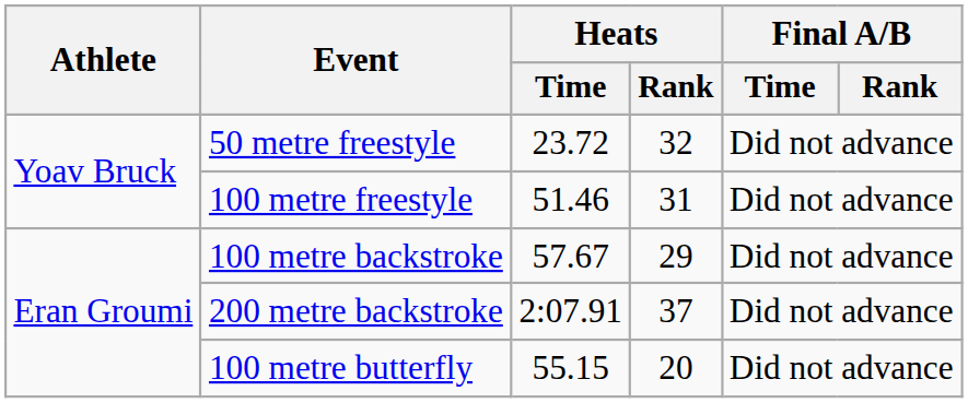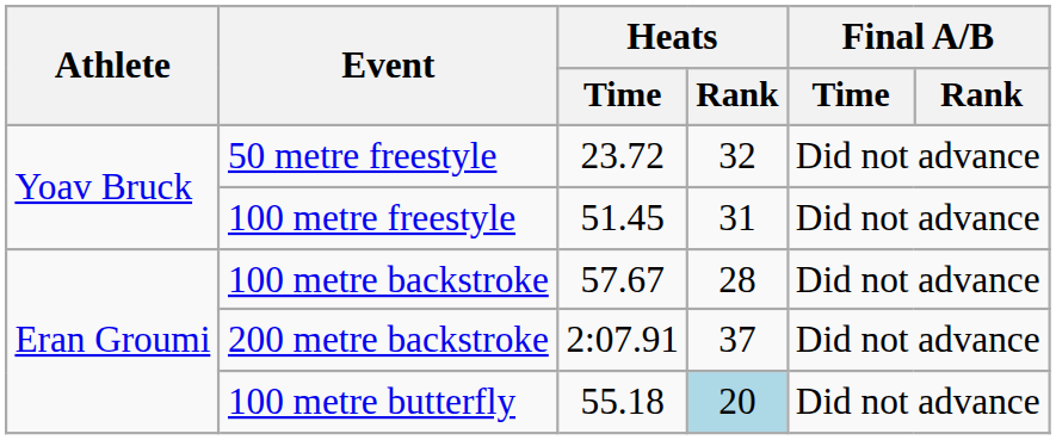 <table class="wikitable" style="font-size:90%">
 <tr>
 <th rowspan="2">Athlete</th>
 <th rowspan="2">Event</th>
 <th colspan=2>Heats</th>
 <th colspan=2>Final A/B</th>
 </tr>
 <tr style="font-size:95%">
 <th>Time</th>
 <th>Rank</th>
 <th>Time</th>
 <th>Rank</th>
 </tr>
 <tr align=center>
 <td align=left rowspan=2><a href='#'>Yoav Bruck</a></td>
 <td align=left><a href='#'>50 metre freestyle</a></td>
 <td>23.72</td>
 <td>32</td>
 <td colspan=2>Did not advance</td>
 </tr>
 <tr align=center>
 <td align=left><a href='#'>100 metre freestyle</a></td>
-<td>51.46</td>
+<td>51.45</td>
 <td>31</td>
 <td colspan=2>Did not advance</td>
 </tr>
 <tr align=center>
 <td align=left rowspan=3><a href='#'>Eran Groumi</a></td>
 <td align=left><a href='#'>100 metre backstroke</a></td>
 <td>57.67</td>
-<td>29</td>
+<td>28</td>
 <td colspan=2>Did not advance</td>
 </tr>
 <tr align=center>
 <td align=left><a href='#'>200 metre backstroke</a></td>
 <td>2:07.91</td>
 <td>37</td>
 <td colspan=2>Did not advance</td>
 </tr>
 <tr align=center>
 <td align=left><a href='#'>100 metre butterfly</a></td>
-<td>55.15</td>
-<td>20</td>
+<td>55.18</td>
+<td style="background: lightblue;">20</td>
 <td colspan=2>Did not advance</td>
 </tr>
 </table>
